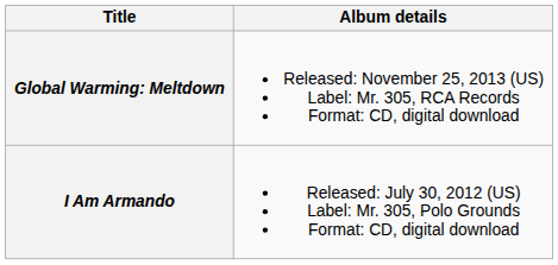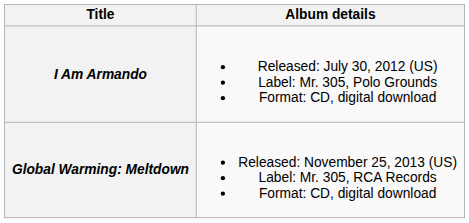 <table class="wikitable plainrowheaders" style="text-align:center;">
 <tr>
 <th scope="col" style="width:13.5em;">Title</th>
 <th scope="col" style="width:19em;">Album details</th>
 </tr>
 <tr>
+<th scope="row"><em>I Am Armando</em></th>
+<td><br><ul><li>Released: July 30, 2012 <span>(US)</span></li><li>Label: Mr. 305, Polo Grounds</li><li>Format: CD, digital download</li></ul></td>
+</tr>
+<tr>
 <th scope="row"><em>Global Warming: Meltdown</em></th>
 <td><br><ul><li>Released: November 25, 2013 <span>(US)</span></li><li>Label: Mr. 305, RCA Records</li><li>Format: CD, digital download</li></ul></td>
 </tr>
-<tr>
-<th scope="row"><em>I Am Armando</em></th>
-<td><br><ul><li>Released: July 30, 2012 <span>(US)</span></li><li>Label: Mr. 305, Polo Grounds</li><li>Format: CD, digital download</li></ul></td>
-</tr>
 </table>
